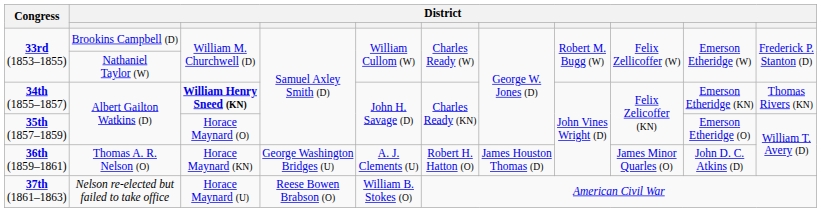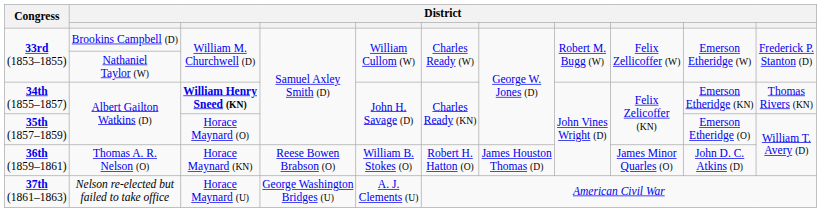 <table class=wikitable style="text-align:center">
 <tr>
 <th rowspan=2>Congress</th>
 <th colspan=10>District</th>
 </tr>
 <tr>
 <th></th>
 <th></th>
 <th></th>
 <th></th>
 <th></th>
 <th></th>
 <th></th>
 <th></th>
 <th></th>
 <th></th>
 </tr>
 <tr style="height:2em">
 <td rowspan=2><strong><a href='#'>33rd</a></strong><br>(1853–1855)</td>
 <td><a href='#'>Brookins Campbell</a> <small>(D)</small></td>
 <td rowspan=2 ><a href='#'>William M.<br>Churchwell</a> <small>(D)</small></td>
 <td rowspan=4 ><a href='#'>Samuel Axley<br>Smith</a> <small>(D)</small></td>
 <td rowspan=2 ><a href='#'>William<br>Cullom</a> <small>(W)</small></td>
 <td rowspan=2 ><a href='#'>Charles<br>Ready</a> <small>(W)</small></td>
 <td rowspan=4 ><a href='#'>George W.<br>Jones</a> <small>(D)</small></td>
 <td rowspan=2 ><a href='#'>Robert M.<br>Bugg</a> <small>(W)</small></td>
 <td rowspan=2 ><a href='#'>Felix<br>Zellicoffer</a> <small>(W)</small></td>
 <td rowspan=2 ><a href='#'>Emerson<br>Etheridge</a> <small>(W)</small></td>
 <td rowspan=2 ><a href='#'>Frederick P.<br>Stanton</a> <small>(D)</small></td>
 </tr>
 <tr style="height:2em">
 <td><a href='#'>Nathaniel<br>Taylor</a> <small>(W)</small></td>
 </tr>
 <tr style="height:2em">
 <td><strong><a href='#'>34th</a></strong><br>(1855–1857)</td>
 <td rowspan=2 ><a href='#'>Albert Gailton<br>Watkins</a> <small>(D)</small></td>
 <td><strong><a href='#'>William Henry<br>Sneed</a> <small>(KN)</small></strong></td>
 <td rowspan=2 ><a href='#'>John H.<br>Savage</a> <small>(D)</small></td>
 <td rowspan=2 ><a href='#'>Charles<br>Ready</a> <small>(KN)</small></td>
 <td rowspan=3 ><a href='#'>John Vines<br>Wright</a> <small>(D)</small></td>
 <td rowspan=2 ><a href='#'>Felix<br>Zelicoffer</a><br><small>(KN)</small></td>
 <td><a href='#'>Emerson<br>Etheridge</a> <small>(KN)</small></td>
 <td><a href='#'>Thomas<br>Rivers</a> <small>(KN)</small></td>
 </tr>
 <tr style="height:2em">
 <td><strong><a href='#'>35th</a></strong><br>(1857–1859)</td>
 <td><a href='#'>Horace<br>Maynard</a> <small>(O)</small></td>
 <td><a href='#'>Emerson<br>Etheridge</a> <small>(O)</small></td>
 <td rowspan=2 ><a href='#'>William T.<br>Avery</a> <small>(D)</small></td>
 </tr>
 <tr style="height:2em">
 <td><strong><a href='#'>36th</a></strong><br>(1859–1861)</td>
 <td><a href='#'>Thomas A. R.<br>Nelson</a> <small>(O)</small></td>
 <td><a href='#'>Horace<br>Maynard</a> <small>(KN)</small></td>
-<td><a href='#'>George Washington<br>Bridges</a> <small>(U)</small></td>
-<td><a href='#'>A. J.<br>Clements</a> <small>(U)</small></td>
+<td><a href='#'>Reese Bowen<br>Brabson</a> <small>(O)</small></td>
+<td><a href='#'>William B.<br>Stokes</a> <small>(O)</small></td>
 <td><a href='#'>Robert H.<br>Hatton</a> <small>(O)</small></td>
 <td><a href='#'>James Houston<br>Thomas</a> <small>(D)</small></td>
 <td><a href='#'>James Minor<br>Quarles</a> <small>(O)</small></td>
 <td><a href='#'>John D. C.<br>Atkins</a> <small>(D)</small></td>
 </tr>
 <tr style="height:2em">
 <td><strong><a href='#'>37th</a></strong><br>(1861–1863)</td>
 <td><em>Nelson re-elected but<br>failed to take office</em></td>
 <td><a href='#'>Horace<br>Maynard</a> <small>(U)</small></td>
-<td><a href='#'>Reese Bowen<br>Brabson</a> <small>(O)</small></td>
-<td><a href='#'>William B.<br>Stokes</a> <small>(O)</small></td>
+<td><a href='#'>George Washington<br>Bridges</a> <small>(U)</small></td>
+<td><a href='#'>A. J.<br>Clements</a> <small>(U)</small></td>
 <td colspan=6><em><a href='#'>American Civil War</a></em></td>
 </tr>
 </table>
